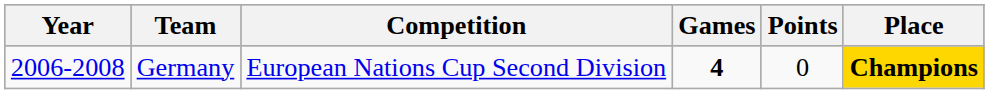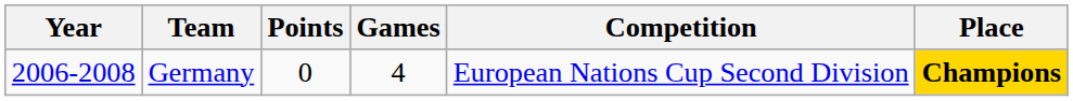 <table class="wikitable">
 <tr>
 <th>Year</th>
 <th>Team</th>
+<th>Points</th>
+<th>Games</th>
 <th>Competition</th>
-<th>Games</th>
-<th>Points</th>
 <th>Place</th>
 </tr>
 <tr align="center">
 <td><a href='#'>2006-2008</a></td>
 <td><a href='#'>Germany</a></td>
+<td>0</td>
+<td>4</td>
 <td><a href='#'>European Nations Cup Second Division</a></td>
-<td><strong>4</strong></td>
-<td>0</td>
 <td bgcolor="#FFD700"><strong>Champions</strong></td>
 </tr>
 </table>
